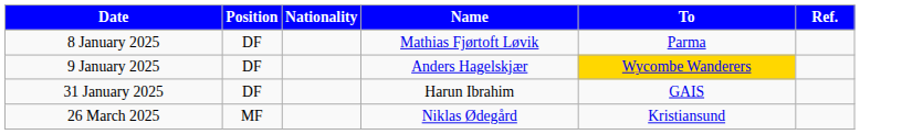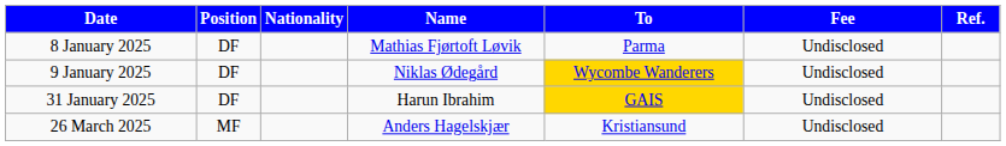 <table class="wikitable"  style="text-align:center; font-size:90%; ">
 <tr>
 <th style="background:#00f; color:white; width:200px;">Date</th>
 <th style="background:#00f; color:white; width:50px;">Position</th>
 <th style="background:#00f; color:white; width:50px;">Nationality</th>
 <th style="background:#00f; color:white; width:200px;">Name</th>
 <th style="background:#00f; color:white; width:200px;">To</th>
+<th style="background:#00f; color:white; width:200px;">Fee</th>
 <th style="background:#00f; color:white; width:50px;">Ref.</th>
 </tr>
 <tr>
 <td>8 January 2025</td>
 <td>DF</td>
 <td></td>
 <td><a href='#'>Mathias Fjørtoft Løvik</a></td>
 <td><a href='#'>Parma</a></td>
+<td>Undisclosed</td>
 <td></td>
 </tr>
 <tr>
 <td>9 January 2025</td>
 <td>DF</td>
 <td></td>
-<td><a href='#'>Anders Hagelskjær</a></td>
+<td><a href='#'>Niklas Ødegård</a></td>
 <td style="background: gold;"><a href='#'>Wycombe Wanderers</a></td>
+<td>Undisclosed</td>
 <td></td>
 </tr>
 <tr>
 <td>31 January 2025</td>
 <td>DF</td>
 <td></td>
 <td>Harun Ibrahim</td>
-<td><a href='#'>GAIS</a></td>
+<td style="background: gold;"><a href='#'>GAIS</a></td>
+<td>Undisclosed</td>
 <td></td>
 </tr>
 <tr>
 <td>26 March 2025</td>
 <td>MF</td>
 <td></td>
-<td><a href='#'>Niklas Ødegård</a></td>
+<td><a href='#'>Anders Hagelskjær</a></td>
 <td><a href='#'>Kristiansund</a></td>
+<td>Undisclosed</td>
 <td></td>
 </tr>
 </table>
